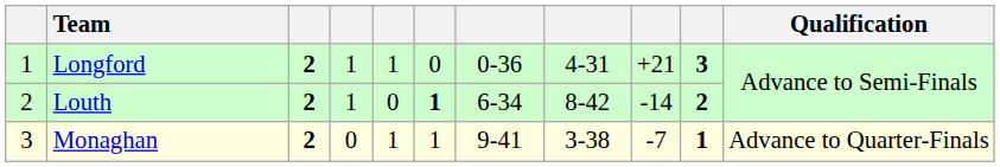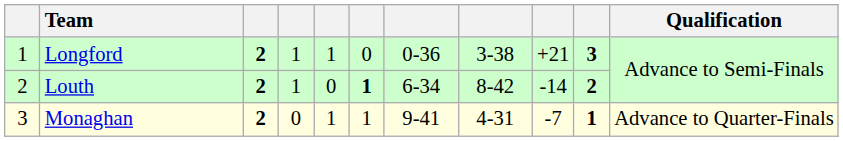 <table class="wikitable" style="text-align:center">
 <tr>
 <th width=20></th>
 <th width=150 style="text-align:left;">Team</th>
 <th width=20></th>
 <th width=20></th>
 <th width=20></th>
 <th width=20></th>
 <th width=50></th>
 <th width=50></th>
 <th width=20></th>
 <th width=20></th>
 <th>Qualification</th>
 </tr>
 <tr style="background:#ccffcc">
 <td>1</td>
 <td align=left> <a href='#'>Longford</a></td>
 <td><strong>2</strong></td>
 <td>1</td>
 <td>1</td>
 <td>0</td>
 <td>0-36</td>
-<td>4-31</td>
+<td>3-38</td>
 <td>+21</td>
 <td><strong>3</strong></td>
 <td rowspan="2">Advance to Semi-Finals</td>
 </tr>
 <tr style="background:#ccffcc">
 <td>2</td>
 <td align="left"> <a href='#'>Louth</a></td>
 <td><strong>2</strong></td>
 <td>1</td>
 <td>0</td>
 <td><strong>1</strong></td>
 <td>6-34</td>
 <td>8-42</td>
 <td>-14</td>
 <td><strong>2</strong></td>
 </tr>
 <tr style="background:#FFFFE0">
 <td>3</td>
 <td align="left"> <a href='#'>Monaghan</a></td>
 <td><strong>2</strong></td>
 <td>0</td>
 <td>1</td>
 <td>1</td>
 <td>9-41</td>
-<td>3-38</td>
+<td>4-31</td>
 <td>-7</td>
 <td><strong>1</strong></td>
 <td>Advance to Quarter-Finals</td>
 </tr>
 </table>
